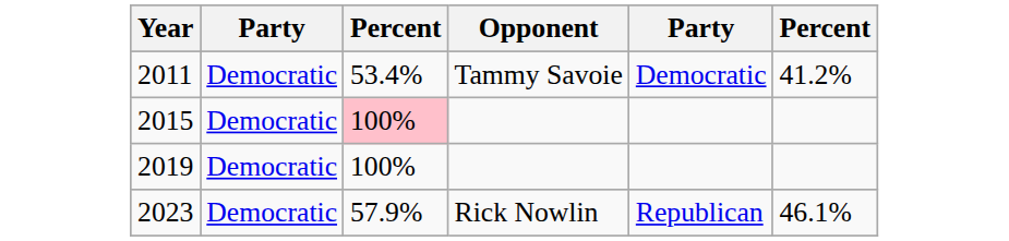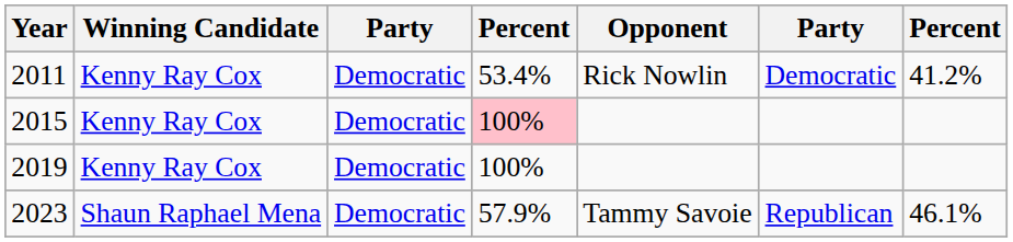 <table class="wikitable" style="margin:0.5em auto; font-size:95%;">
 <tr>
 <th>Year</th>
+<th>Winning Candidate</th>
 <th>Party</th>
 <th>Percent</th>
 <th>Opponent</th>
 <th>Party</th>
 <th>Percent</th>
 </tr>
 <tr>
 <td>2011</td>
+<td><a href='#'>Kenny Ray Cox</a></td>
 <td><a href='#'>Democratic</a></td>
 <td>53.4%</td>
-<td>Tammy Savoie</td>
+<td>Rick Nowlin</td>
 <td><a href='#'>Democratic</a></td>
 <td>41.2%</td>
 </tr>
 <tr>
 <td>2015</td>
+<td><a href='#'>Kenny Ray Cox</a></td>
 <td><a href='#'>Democratic</a></td>
 <td style="background: pink;">100%</td>
 <td></td>
 <td></td>
 <td></td>
 </tr>
 <tr>
 <td>2019</td>
+<td><a href='#'>Kenny Ray Cox</a></td>
 <td><a href='#'>Democratic</a></td>
 <td>100%</td>
 <td></td>
 <td></td>
 <td></td>
 </tr>
 <tr>
 <td>2023</td>
+<td><a href='#'>Shaun Raphael Mena</a></td>
 <td><a href='#'>Democratic</a></td>
 <td>57.9%</td>
-<td>Rick Nowlin</td>
+<td>Tammy Savoie</td>
 <td><a href='#'>Republican</a></td>
 <td>46.1%</td>
 </tr>
 </table>
